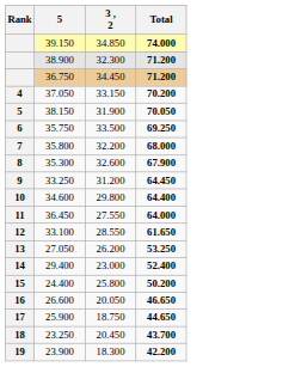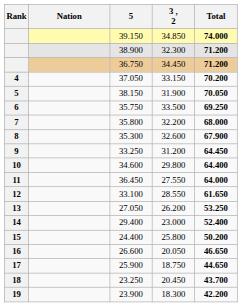 <table class="wikitable sortable" style="text-align:center; font-size:85%">
 <tr>
 <th scope="col" style="width:20px;">Rank</th>
+<th ! scope="col" style="width:120px;">Nation</th>
 <th ! scope="col" style="width:60px;" !>5 </th>
 <th ! scope="col" style="width:60px;">3 ,<br>2 </th>
 <th ! scope="col" style="width:60px;">Total</th>
 </tr>
 <tr bgcolor=fffcaf>
 <th scope=row></th>
+<td align=left></td>
 <td>39.150</td>
 <td>34.850</td>
 <td><strong>74.000</strong></td>
 </tr>
 <tr bgcolor=e5e5e5>
 <th scope=row></th>
+<td align=left></td>
 <td>38.900</td>
 <td>32.300</td>
 <td><strong>71.200</strong></td>
 </tr>
 <tr bgcolor=eecc99>
 <th scope=row></th>
+<td align=left></td>
 <td>36.750</td>
 <td>34.450</td>
 <td><strong>71.200</strong></td>
 </tr>
 <tr>
 <th scope=row>4</th>
+<td align=left></td>
 <td>37.050</td>
 <td>33.150</td>
 <td><strong>70.200</strong></td>
 </tr>
 <tr>
 <th scope=row>5</th>
+<td align=left></td>
 <td>38.150</td>
 <td>31.900</td>
 <td><strong>70.050</strong></td>
 </tr>
 <tr>
 <th scope=row>6</th>
+<td align=left></td>
 <td>35.750</td>
 <td>33.500</td>
 <td><strong>69.250</strong></td>
 </tr>
 <tr>
 <th scope=row>7</th>
+<td align=left></td>
 <td>35.800</td>
 <td>32.200</td>
 <td><strong>68.000</strong></td>
 </tr>
 <tr>
 <th scope=row>8</th>
+<td align=left></td>
 <td>35.300</td>
 <td>32.600</td>
 <td><strong>67.900</strong></td>
 </tr>
 <tr>
 <th scope=row>9</th>
+<td align=left></td>
 <td>33.250</td>
 <td>31.200</td>
 <td><strong>64.450</strong></td>
 </tr>
 <tr>
 <th scope=row>10</th>
+<td align=left></td>
 <td>34.600</td>
 <td>29.800</td>
 <td><strong>64.400</strong></td>
 </tr>
 <tr>
 <th scope=row>11</th>
+<td align=left></td>
 <td>36.450</td>
 <td>27.550</td>
 <td><strong>64.000</strong></td>
 </tr>
 <tr>
 <th scope=row>12</th>
+<td align=left></td>
 <td>33.100</td>
 <td>28.550</td>
 <td><strong>61.650</strong></td>
 </tr>
 <tr>
 <th scope=row>13</th>
+<td align=left></td>
 <td>27.050</td>
 <td>26.200</td>
 <td><strong>53.250</strong></td>
 </tr>
 <tr>
 <th scope=row>14</th>
+<td align=left></td>
 <td>29.400</td>
 <td>23.000</td>
 <td><strong>52.400</strong></td>
 </tr>
 <tr>
 <th scope=row>15</th>
+<td align=left></td>
 <td>24.400</td>
 <td>25.800</td>
 <td><strong>50.200</strong></td>
 </tr>
 <tr>
 <th scope=row>16</th>
+<td align=left></td>
 <td>26.600</td>
 <td>20.050</td>
 <td><strong>46.650</strong></td>
 </tr>
 <tr>
 <th scope=row>17</th>
+<td align=left></td>
 <td>25.900</td>
 <td>18.750</td>
 <td><strong>44.650</strong></td>
 </tr>
 <tr>
 <th scope=row>18</th>
+<td align=left></td>
 <td>23.250</td>
 <td>20.450</td>
 <td><strong>43.700</strong></td>
 </tr>
 <tr>
 <th scope=row>19</th>
+<td align=left></td>
 <td>23.900</td>
 <td>18.300</td>
 <td><strong>42.200</strong></td>
 </tr>
 </table>
